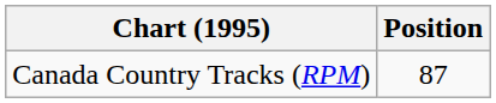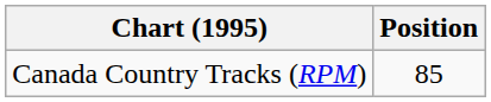 <table class="wikitable sortable">
 <tr>
 <th scope="col">Chart (1995)</th>
 <th scope="col">Position</th>
 </tr>
 <tr>
 <td>Canada Country Tracks (<em><a href='#'>RPM</a></em>)</td>
-<td align="center">87</td>
+<td align="center">85</td>
 </tr>
 </table>
